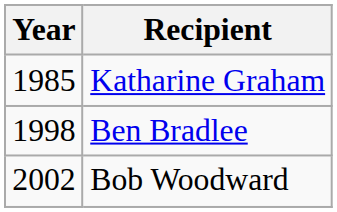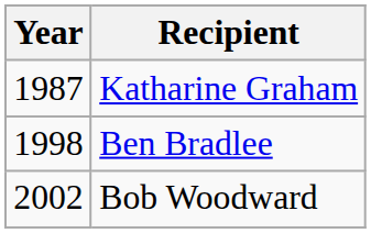 <table class="wikitable">
 <tr>
 <th>Year</th>
 <th>Recipient</th>
 </tr>
 <tr>
-<td>1985</td>
+<td>1987</td>
 <td><a href='#'>Katharine Graham</a></td>
 </tr>
 <tr>
 <td>1998</td>
 <td><a href='#'>Ben Bradlee</a></td>
 </tr>
 <tr>
 <td>2002</td>
 <td>Bob Woodward</td>
 </tr>
 </table>
